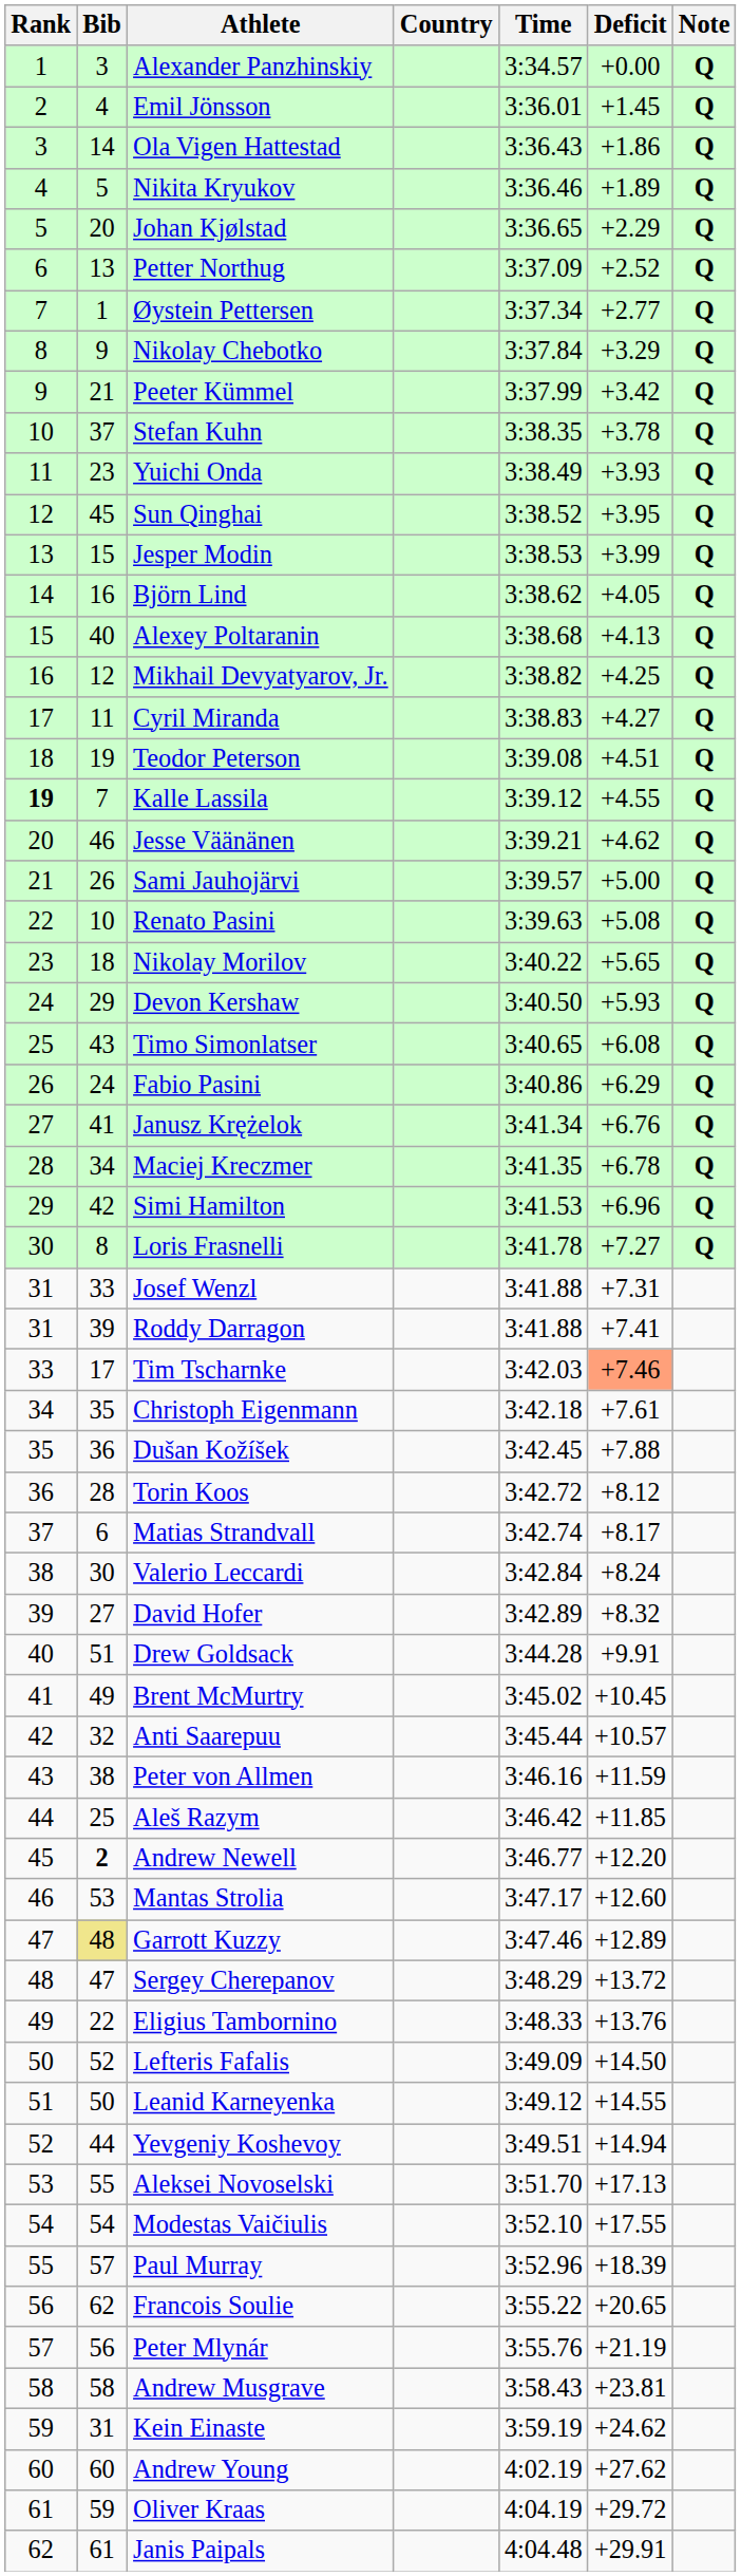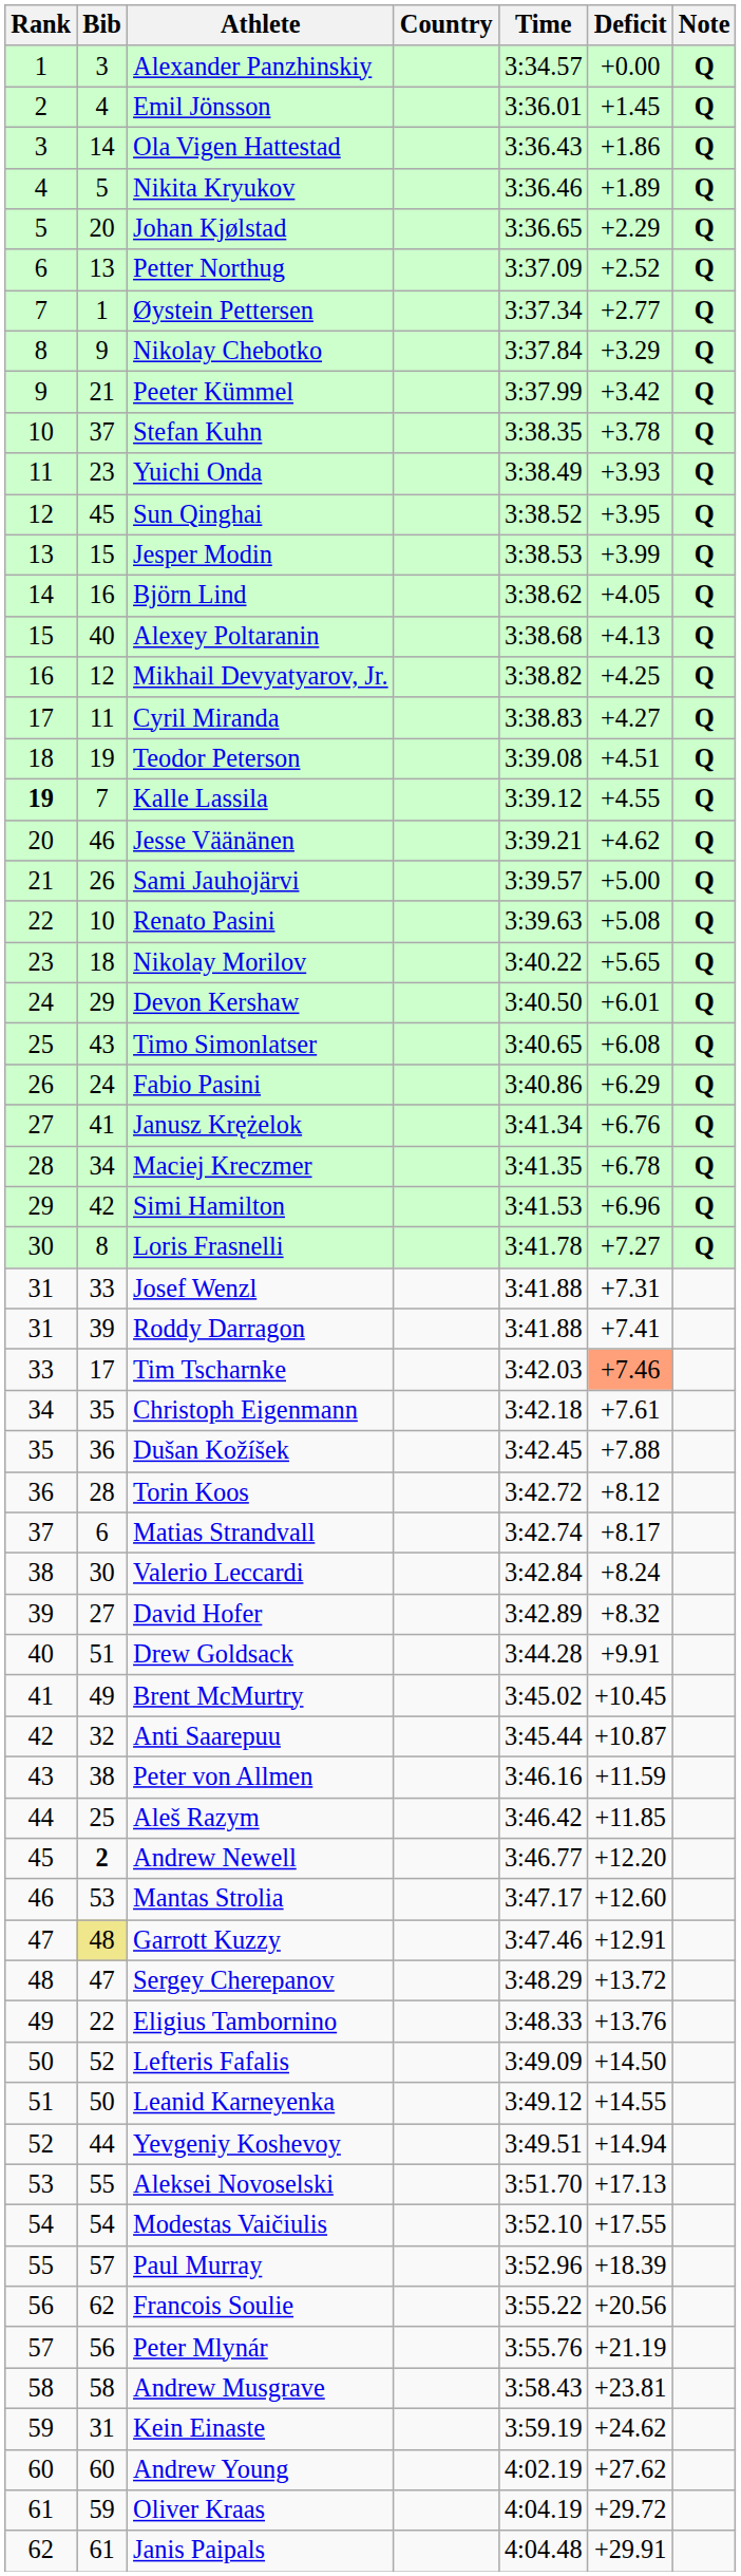 <table class="wikitable sortable" style="text-align:center">
 <tr>
 <th>Rank</th>
 <th>Bib</th>
 <th>Athlete</th>
 <th>Country</th>
 <th>Time</th>
 <th>Deficit</th>
 <th>Note</th>
 </tr>
 <tr bgcolor="#ccffcc">
 <td>1</td>
 <td>3</td>
 <td align="left"><a href='#'>Alexander Panzhinskiy</a></td>
 <td align="left"></td>
 <td>3:34.57</td>
 <td>+0.00</td>
 <td><strong>Q</strong></td>
 </tr>
 <tr bgcolor="#ccffcc">
 <td>2</td>
 <td>4</td>
 <td align="left"><a href='#'>Emil Jönsson</a></td>
 <td align="left"></td>
 <td>3:36.01</td>
 <td>+1.45</td>
 <td><strong>Q</strong></td>
 </tr>
 <tr bgcolor="#ccffcc">
 <td>3</td>
 <td>14</td>
 <td align="left"><a href='#'>Ola Vigen Hattestad</a></td>
 <td align="left"></td>
 <td>3:36.43</td>
 <td>+1.86</td>
 <td><strong> Q</strong></td>
 </tr>
 <tr bgcolor="#ccffcc">
 <td>4</td>
 <td>5</td>
 <td align="left"><a href='#'>Nikita Kryukov</a></td>
 <td align="left"></td>
 <td>3:36.46</td>
 <td>+1.89</td>
 <td><strong>Q</strong></td>
 </tr>
 <tr bgcolor="#ccffcc">
 <td>5</td>
 <td>20</td>
 <td align="left"><a href='#'>Johan Kjølstad</a></td>
 <td align="left"></td>
 <td>3:36.65</td>
 <td>+2.29</td>
 <td><strong>Q</strong></td>
 </tr>
 <tr bgcolor="#ccffcc">
 <td>6</td>
 <td>13</td>
 <td align="left"><a href='#'>Petter Northug</a></td>
 <td align="left"></td>
 <td>3:37.09</td>
 <td>+2.52</td>
 <td><strong> Q</strong></td>
 </tr>
 <tr bgcolor="#ccffcc">
 <td>7</td>
 <td>1</td>
 <td align="left"><a href='#'>Øystein Pettersen</a></td>
 <td align="left"></td>
 <td>3:37.34</td>
 <td>+2.77</td>
 <td><strong>Q</strong></td>
 </tr>
 <tr bgcolor="#ccffcc">
 <td>8</td>
 <td>9</td>
 <td align="left"><a href='#'>Nikolay Chebotko</a></td>
 <td align="left"></td>
 <td>3:37.84</td>
 <td>+3.29</td>
 <td><strong>Q</strong></td>
 </tr>
 <tr bgcolor="#ccffcc">
 <td>9</td>
 <td>21</td>
 <td align="left"><a href='#'>Peeter Kümmel</a></td>
 <td align="left"></td>
 <td>3:37.99</td>
 <td>+3.42</td>
 <td><strong>Q</strong></td>
 </tr>
 <tr bgcolor="#ccffcc">
 <td>10</td>
 <td>37</td>
 <td align="left"><a href='#'>Stefan Kuhn</a></td>
 <td align="left"></td>
 <td>3:38.35</td>
 <td>+3.78</td>
 <td><strong>Q</strong></td>
 </tr>
 <tr bgcolor="#ccffcc">
 <td>11</td>
 <td>23</td>
 <td align="left"><a href='#'>Yuichi Onda</a></td>
 <td align="left"></td>
 <td>3:38.49</td>
 <td>+3.93</td>
 <td><strong>Q</strong></td>
 </tr>
 <tr bgcolor="#ccffcc">
 <td>12</td>
 <td>45</td>
 <td align="left"><a href='#'>Sun Qinghai</a></td>
 <td align="left"></td>
 <td>3:38.52</td>
 <td>+3.95</td>
 <td><strong>Q</strong></td>
 </tr>
 <tr bgcolor="#ccffcc">
 <td>13</td>
 <td>15</td>
 <td align="left"><a href='#'>Jesper Modin</a></td>
 <td align="left"></td>
 <td>3:38.53</td>
 <td>+3.99</td>
 <td><strong>Q</strong></td>
 </tr>
 <tr bgcolor="#ccffcc">
 <td>14</td>
 <td>16</td>
 <td align="left"><a href='#'>Björn Lind</a></td>
 <td align="left"></td>
 <td>3:38.62</td>
 <td>+4.05</td>
 <td><strong>Q</strong></td>
 </tr>
 <tr bgcolor="#ccffcc">
 <td>15</td>
 <td>40</td>
 <td align="left"><a href='#'>Alexey Poltaranin</a></td>
 <td align="left"></td>
 <td>3:38.68</td>
 <td>+4.13</td>
 <td><strong>Q</strong></td>
 </tr>
 <tr bgcolor="#ccffcc">
 <td>16</td>
 <td>12</td>
 <td align="left"><a href='#'>Mikhail Devyatyarov, Jr.</a></td>
 <td align="left"></td>
 <td>3:38.82</td>
 <td>+4.25</td>
 <td><strong>Q</strong></td>
 </tr>
 <tr bgcolor="#ccffcc">
 <td>17</td>
 <td>11</td>
 <td align="left"><a href='#'>Cyril Miranda</a></td>
 <td align="left"></td>
 <td>3:38.83</td>
 <td>+4.27</td>
 <td><strong>Q</strong></td>
 </tr>
 <tr bgcolor="#ccffcc">
 <td>18</td>
 <td>19</td>
 <td align="left"><a href='#'>Teodor Peterson</a></td>
 <td align="left"></td>
 <td>3:39.08</td>
 <td>+4.51</td>
 <td><strong> Q</strong></td>
 </tr>
 <tr bgcolor="#ccffcc">
 <td><strong>19</strong></td>
 <td>7</td>
 <td align="left"><a href='#'>Kalle Lassila</a></td>
 <td align="left"></td>
 <td>3:39.12</td>
 <td>+4.55</td>
 <td><strong>Q</strong></td>
 </tr>
 <tr bgcolor="#ccffcc">
 <td>20</td>
 <td>46</td>
 <td align="left"><a href='#'>Jesse Väänänen</a></td>
 <td align="left"></td>
 <td>3:39.21</td>
 <td>+4.62</td>
 <td><strong>Q</strong></td>
 </tr>
 <tr bgcolor="#ccffcc">
 <td>21</td>
 <td>26</td>
 <td align="left"><a href='#'>Sami Jauhojärvi</a></td>
 <td align="left"></td>
 <td>3:39.57</td>
 <td>+5.00</td>
 <td><strong>Q</strong></td>
 </tr>
 <tr bgcolor="#ccffcc">
 <td>22</td>
 <td>10</td>
 <td align="left"><a href='#'>Renato Pasini</a></td>
 <td align="left"></td>
 <td>3:39.63</td>
 <td>+5.08</td>
 <td><strong>Q</strong></td>
 </tr>
 <tr bgcolor="#ccffcc">
 <td>23</td>
 <td>18</td>
 <td align="left"><a href='#'>Nikolay Morilov</a></td>
 <td align="left"></td>
 <td>3:40.22</td>
 <td>+5.65</td>
 <td><strong>Q</strong></td>
 </tr>
 <tr bgcolor="#ccffcc">
 <td>24</td>
 <td>29</td>
 <td align="left"><a href='#'>Devon Kershaw</a></td>
 <td align="left"></td>
 <td>3:40.50</td>
-<td>+5.93</td>
+<td>+6.01</td>
 <td><strong>Q</strong></td>
 </tr>
 <tr bgcolor="#ccffcc">
 <td>25</td>
 <td>43</td>
 <td align="left"><a href='#'>Timo Simonlatser</a></td>
 <td align="left"></td>
 <td>3:40.65</td>
 <td>+6.08</td>
 <td><strong>Q</strong></td>
 </tr>
 <tr bgcolor="#ccffcc">
 <td>26</td>
 <td>24</td>
 <td align="left"><a href='#'>Fabio Pasini</a></td>
 <td align="left"></td>
 <td>3:40.86</td>
 <td>+6.29</td>
 <td><strong>Q</strong></td>
 </tr>
 <tr bgcolor="#ccffcc">
 <td>27</td>
 <td>41</td>
 <td align="left"><a href='#'>Janusz Krężelok</a></td>
 <td align="left"></td>
 <td>3:41.34</td>
 <td>+6.76</td>
 <td><strong>Q</strong></td>
 </tr>
 <tr bgcolor="#ccffcc">
 <td>28</td>
 <td>34</td>
 <td align="left"><a href='#'>Maciej Kreczmer</a></td>
 <td align="left"></td>
 <td>3:41.35</td>
 <td>+6.78</td>
 <td><strong>Q</strong></td>
 </tr>
 <tr bgcolor="#ccffcc">
 <td>29</td>
 <td>42</td>
 <td align="left"><a href='#'>Simi Hamilton</a></td>
 <td align="left"></td>
 <td>3:41.53</td>
 <td>+6.96</td>
 <td><strong>Q</strong></td>
 </tr>
 <tr bgcolor="#ccffcc">
 <td>30</td>
 <td>8</td>
 <td align="left"><a href='#'>Loris Frasnelli</a></td>
 <td align="left"></td>
 <td>3:41.78</td>
 <td>+7.27</td>
 <td><strong>Q</strong></td>
 </tr>
 <tr>
 <td>31</td>
 <td>33</td>
 <td align="left"><a href='#'>Josef Wenzl</a></td>
 <td align="left"></td>
 <td>3:41.88</td>
 <td>+7.31</td>
 <td></td>
 </tr>
 <tr>
 <td>31</td>
 <td>39</td>
 <td align="left"><a href='#'>Roddy Darragon</a></td>
 <td align="left"></td>
 <td>3:41.88</td>
 <td>+7.41</td>
 <td></td>
 </tr>
 <tr>
 <td>33</td>
 <td>17</td>
 <td align="left"><a href='#'>Tim Tscharnke</a></td>
 <td align="left"></td>
 <td>3:42.03</td>
 <td style="background: lightsalmon;">+7.46</td>
 <td></td>
 </tr>
 <tr>
 <td>34</td>
 <td>35</td>
 <td align="left"><a href='#'>Christoph Eigenmann</a></td>
 <td align="left"></td>
 <td>3:42.18</td>
 <td>+7.61</td>
 <td></td>
 </tr>
 <tr>
 <td>35</td>
 <td>36</td>
 <td align="left"><a href='#'>Dušan Kožíšek</a></td>
 <td align="left"></td>
 <td>3:42.45</td>
 <td>+7.88</td>
 <td></td>
 </tr>
 <tr>
 <td>36</td>
 <td>28</td>
 <td align="left"><a href='#'>Torin Koos</a></td>
 <td align="left"></td>
 <td>3:42.72</td>
 <td>+8.12</td>
 <td></td>
 </tr>
 <tr>
 <td>37</td>
 <td>6</td>
 <td align="left"><a href='#'>Matias Strandvall</a></td>
 <td align="left"></td>
 <td>3:42.74</td>
 <td>+8.17</td>
 <td></td>
 </tr>
 <tr>
 <td>38</td>
 <td>30</td>
 <td align="left"><a href='#'>Valerio Leccardi</a></td>
 <td align="left"></td>
 <td>3:42.84</td>
 <td>+8.24</td>
 <td></td>
 </tr>
 <tr>
 <td>39</td>
 <td>27</td>
 <td align="left"><a href='#'>David Hofer</a></td>
 <td align="left"></td>
 <td>3:42.89</td>
 <td>+8.32</td>
 <td></td>
 </tr>
 <tr>
 <td>40</td>
 <td>51</td>
 <td align="left"><a href='#'>Drew Goldsack</a></td>
 <td align="left"></td>
 <td>3:44.28</td>
 <td>+9.91</td>
 <td></td>
 </tr>
 <tr>
 <td>41</td>
 <td>49</td>
 <td align="left"><a href='#'>Brent McMurtry</a></td>
 <td align="left"></td>
 <td>3:45.02</td>
 <td>+10.45</td>
 <td></td>
 </tr>
 <tr>
 <td>42</td>
 <td>32</td>
 <td align="left"><a href='#'>Anti Saarepuu</a></td>
 <td align="left"></td>
 <td>3:45.44</td>
-<td>+10.57</td>
+<td>+10.87</td>
 <td></td>
 </tr>
 <tr>
 <td>43</td>
 <td>38</td>
 <td align="left"><a href='#'>Peter von Allmen</a></td>
 <td align="left"></td>
 <td>3:46.16</td>
 <td>+11.59</td>
 <td></td>
 </tr>
 <tr>
 <td>44</td>
 <td>25</td>
 <td align="left"><a href='#'>Aleš Razym</a></td>
 <td align="left"></td>
 <td>3:46.42</td>
 <td>+11.85</td>
 <td></td>
 </tr>
 <tr>
 <td>45</td>
 <td><strong>2</strong></td>
 <td align="left"><a href='#'>Andrew Newell</a></td>
 <td align="left"></td>
 <td>3:46.77</td>
 <td>+12.20</td>
 <td></td>
 </tr>
 <tr>
 <td>46</td>
 <td>53</td>
 <td align="left"><a href='#'>Mantas Strolia</a></td>
 <td align="left"></td>
 <td>3:47.17</td>
 <td>+12.60</td>
 <td></td>
 </tr>
 <tr>
 <td>47</td>
 <td style="background: khaki;">48</td>
 <td align="left"><a href='#'>Garrott Kuzzy</a></td>
 <td align="left"></td>
 <td>3:47.46</td>
-<td>+12.89</td>
+<td>+12.91</td>
 <td></td>
 </tr>
 <tr>
 <td>48</td>
 <td>47</td>
 <td align="left"><a href='#'>Sergey Cherepanov</a></td>
 <td align="left"></td>
 <td>3:48.29</td>
 <td>+13.72</td>
 <td></td>
 </tr>
 <tr>
 <td>49</td>
 <td>22</td>
 <td align="left"><a href='#'>Eligius Tambornino</a></td>
 <td align="left"></td>
 <td>3:48.33</td>
 <td>+13.76</td>
 <td></td>
 </tr>
 <tr>
 <td>50</td>
 <td>52</td>
 <td align="left"><a href='#'>Lefteris Fafalis</a></td>
 <td align="left"></td>
 <td>3:49.09</td>
 <td>+14.50</td>
 <td></td>
 </tr>
 <tr>
 <td>51</td>
 <td>50</td>
 <td align="left"><a href='#'>Leanid Karneyenka</a></td>
 <td align="left"></td>
 <td>3:49.12</td>
 <td>+14.55</td>
 <td></td>
 </tr>
 <tr>
 <td>52</td>
 <td>44</td>
 <td align="left"><a href='#'>Yevgeniy Koshevoy</a></td>
 <td align="left"></td>
 <td>3:49.51</td>
 <td>+14.94</td>
 <td></td>
 </tr>
 <tr>
 <td>53</td>
 <td>55</td>
 <td align="left"><a href='#'>Aleksei Novoselski</a></td>
 <td align="left"></td>
 <td>3:51.70</td>
 <td>+17.13</td>
 <td></td>
 </tr>
 <tr>
 <td>54</td>
 <td>54</td>
 <td align="left"><a href='#'>Modestas Vaičiulis</a></td>
 <td align="left"></td>
 <td>3:52.10</td>
 <td>+17.55</td>
 <td></td>
 </tr>
 <tr>
 <td>55</td>
 <td>57</td>
 <td align="left"><a href='#'>Paul Murray</a></td>
 <td align="left"></td>
 <td>3:52.96</td>
 <td>+18.39</td>
 <td></td>
 </tr>
 <tr>
 <td>56</td>
 <td>62</td>
 <td align="left"><a href='#'>Francois Soulie</a></td>
 <td align="left"></td>
 <td>3:55.22</td>
-<td>+20.65</td>
+<td>+20.56</td>
 <td></td>
 </tr>
 <tr>
 <td>57</td>
 <td>56</td>
 <td align="left"><a href='#'>Peter Mlynár</a></td>
 <td align="left"></td>
 <td>3:55.76</td>
 <td>+21.19</td>
 <td></td>
 </tr>
 <tr>
 <td>58</td>
 <td>58</td>
 <td align="left"><a href='#'>Andrew Musgrave</a></td>
 <td align="left"></td>
 <td>3:58.43</td>
 <td>+23.81</td>
 <td></td>
 </tr>
 <tr>
 <td>59</td>
 <td>31</td>
 <td align="left"><a href='#'>Kein Einaste</a></td>
 <td align="left"></td>
 <td>3:59.19</td>
 <td>+24.62</td>
 <td></td>
 </tr>
 <tr>
 <td>60</td>
 <td>60</td>
 <td align="left"><a href='#'>Andrew Young</a></td>
 <td align="left"></td>
 <td>4:02.19</td>
 <td>+27.62</td>
 <td></td>
 </tr>
 <tr>
 <td>61</td>
 <td>59</td>
 <td align="left"><a href='#'>Oliver Kraas</a></td>
 <td align="left"></td>
 <td>4:04.19</td>
 <td>+29.72</td>
 <td></td>
 </tr>
 <tr>
 <td>62</td>
 <td>61</td>
 <td align="left"><a href='#'>Janis Paipals</a></td>
 <td align="left"></td>
 <td>4:04.48</td>
 <td>+29.91</td>
 <td></td>
 </tr>
 </table>
